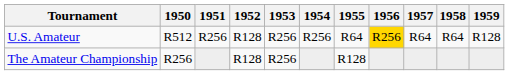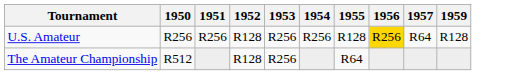 <table class="wikitable" style="font-size:95%;text-align:center;">
 <tr>
 <th>Tournament</th>
 <th>1950</th>
 <th>1951</th>
 <th>1952</th>
 <th>1953</th>
 <th>1954</th>
 <th>1955</th>
 <th>1956</th>
 <th>1957</th>
-<th>1958</th>
 <th>1959</th>
 </tr>
 <tr>
 <td align=left><a href='#'>U.S. Amateur</a></td>
-<td>R512</td>
+<td>R256</td>
 <td>R256</td>
 <td>R128</td>
 <td>R256</td>
 <td>R256</td>
-<td>R64</td>
+<td>R128</td>
 <td style="background: gold;">R256</td>
-<td>R64</td>
 <td>R64</td>
 <td>R128</td>
 </tr>
 <tr>
 <td align=left><a href='#'>The Amateur Championship</a></td>
-<td>R256</td>
+<td>R512</td>
 <td style="background:#eeeeee;"></td>
 <td>R128</td>
 <td>R256</td>
 <td style="background:#eeeeee;"></td>
-<td>R128</td>
-<td style="background:#eeeeee;"></td>
+<td>R64</td>
 <td style="background:#eeeeee;"></td>
 <td style="background:#eeeeee;"></td>
 <td style="background:#eeeeee;"></td>
 </tr>
 </table>
